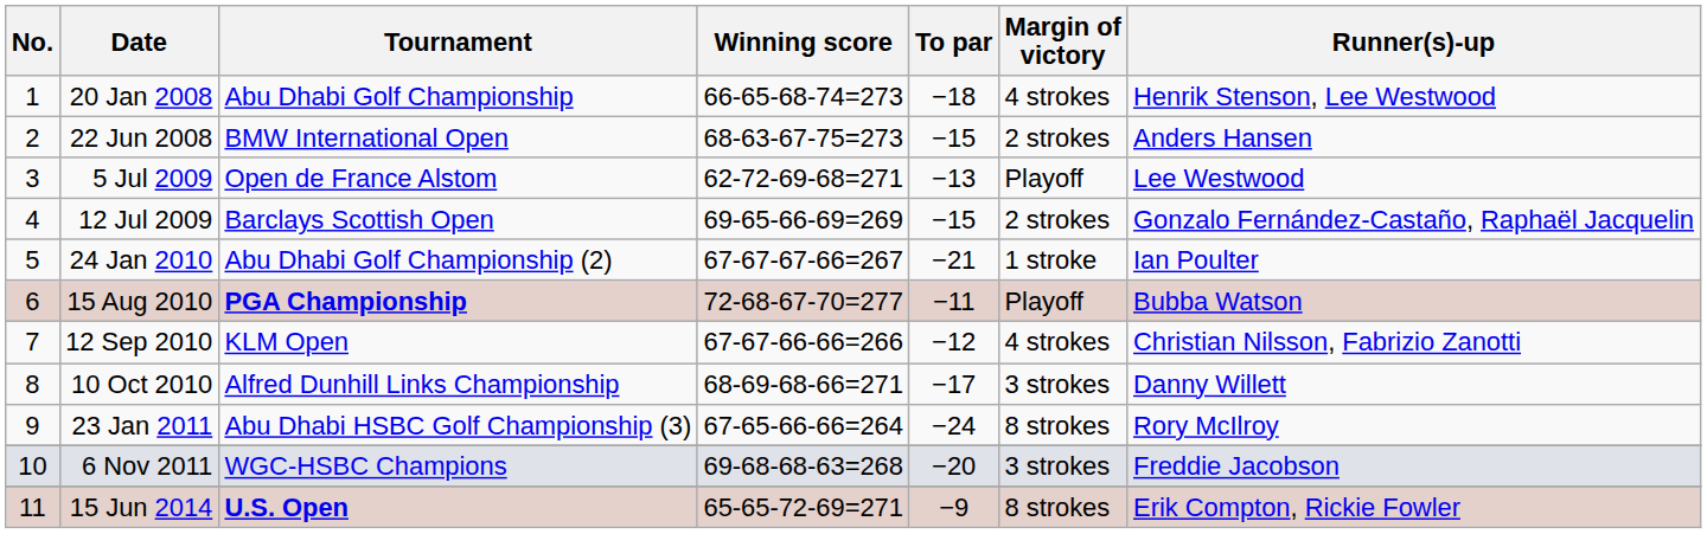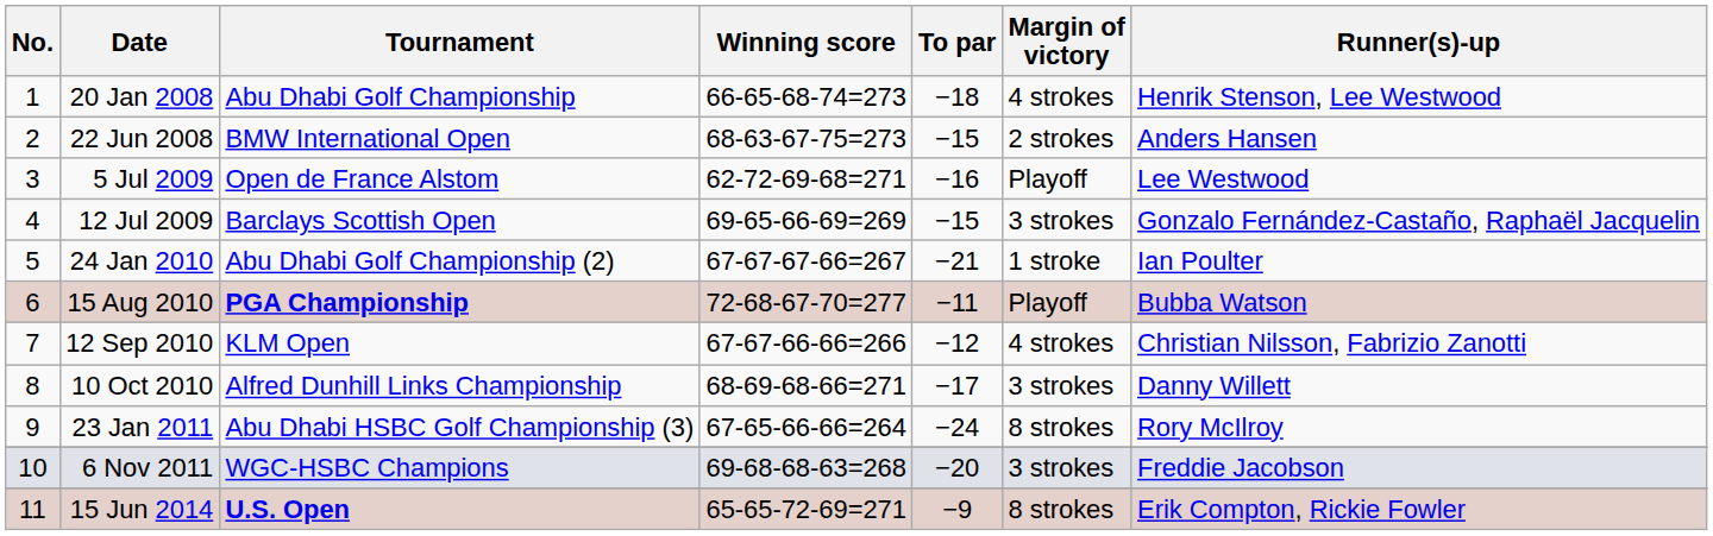 <table class="wikitable" style="font-size:95%;">
 <tr>
 <th>No.</th>
 <th>Date</th>
 <th>Tournament</th>
 <th>Winning score</th>
 <th>To par</th>
 <th>Margin of<br>victory</th>
 <th>Runner(s)-up</th>
 </tr>
 <tr>
 <td align=center>1</td>
 <td align=right>20 Jan <a href='#'>2008</a></td>
 <td><a href='#'>Abu Dhabi Golf Championship</a></td>
 <td>66-65-68-74=273</td>
 <td align=center>−18</td>
 <td>4 strokes</td>
 <td> <a href='#'>Henrik Stenson</a>,  <a href='#'>Lee Westwood</a></td>
 </tr>
 <tr>
 <td align=center>2</td>
 <td align=right>22 Jun 2008</td>
 <td><a href='#'>BMW International Open</a></td>
 <td>68-63-67-75=273</td>
 <td align=center>−15</td>
 <td>2 strokes</td>
 <td> <a href='#'>Anders Hansen</a></td>
 </tr>
 <tr>
 <td align=center>3</td>
 <td align=right>5 Jul <a href='#'>2009</a></td>
 <td><a href='#'>Open de France Alstom</a></td>
 <td>62-72-69-68=271</td>
-<td align=center>−13</td>
+<td align=center>−16</td>
 <td>Playoff</td>
 <td> <a href='#'>Lee Westwood</a></td>
 </tr>
 <tr>
 <td align=center>4</td>
 <td align=right>12 Jul 2009</td>
 <td><a href='#'>Barclays Scottish Open</a></td>
 <td>69-65-66-69=269</td>
 <td align=center>−15</td>
-<td>2 strokes</td>
+<td>3 strokes</td>
 <td> <a href='#'>Gonzalo Fernández-Castaño</a>,  <a href='#'>Raphaël Jacquelin</a></td>
 </tr>
 <tr>
 <td align=center>5</td>
 <td align=right>24 Jan <a href='#'>2010</a></td>
 <td><a href='#'>Abu Dhabi Golf Championship</a> (2)</td>
 <td>67-67-67-66=267</td>
 <td align=center>−21</td>
 <td>1 stroke</td>
 <td> <a href='#'>Ian Poulter</a></td>
 </tr>
 <tr style="background:#e5d1cb;">
 <td align=center>6</td>
 <td align=right>15 Aug 2010</td>
 <td><strong><a href='#'>PGA Championship</a></strong></td>
 <td>72-68-67-70=277</td>
 <td align=center>−11</td>
 <td>Playoff</td>
 <td> <a href='#'>Bubba Watson</a></td>
 </tr>
 <tr>
 <td align=center>7</td>
 <td align=right>12 Sep 2010</td>
 <td><a href='#'>KLM Open</a></td>
 <td>67-67-66-66=266</td>
 <td align=center>−12</td>
 <td>4 strokes</td>
 <td> <a href='#'>Christian Nilsson</a>,  <a href='#'>Fabrizio Zanotti</a></td>
 </tr>
 <tr>
 <td align=center>8</td>
 <td align=right>10 Oct 2010</td>
 <td><a href='#'>Alfred Dunhill Links Championship</a></td>
 <td>68-69-68-66=271</td>
 <td align=center>−17</td>
 <td>3 strokes</td>
 <td> <a href='#'>Danny Willett</a></td>
 </tr>
 <tr>
 <td align=center>9</td>
 <td align=right>23 Jan <a href='#'>2011</a></td>
 <td><a href='#'>Abu Dhabi HSBC Golf Championship</a> (3)</td>
 <td>67-65-66-66=264</td>
 <td align=center>−24</td>
 <td>8 strokes</td>
 <td> <a href='#'>Rory McIlroy</a></td>
 </tr>
 <tr>
 </tr>
 <tr style="background:#dfe2e9;">
 <td align=center>10</td>
 <td align=right>6 Nov 2011</td>
 <td><a href='#'>WGC-HSBC Champions</a><small></small></td>
 <td>69-68-68-63=268</td>
 <td align=center>−20</td>
 <td>3 strokes</td>
 <td> <a href='#'>Freddie Jacobson</a></td>
 </tr>
 <tr>
 </tr>
 <tr style="background:#e5d1cb;">
 <td align=center>11</td>
 <td align=right>15 Jun <a href='#'>2014</a></td>
 <td><strong><a href='#'>U.S. Open</a></strong></td>
 <td>65-65-72-69=271</td>
 <td align=center>−9</td>
 <td>8 strokes</td>
 <td> <a href='#'>Erik Compton</a>,  <a href='#'>Rickie Fowler</a></td>
 </tr>
 </table>
